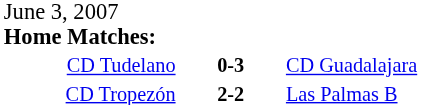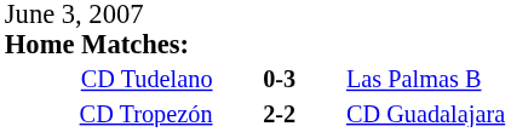 <table width=100% cellspacing=1>
 <tr>
 <th width=20%></th>
 <th width=12%></th>
 <th width=20%></th>
 <th></th>
 </tr>
 <tr>
 <td>June 3, 2007<br><strong>Home Matches:</strong></td>
 </tr>
 <tr style=font-size:90%>
 <td align=right><a href='#'>CD Tudelano</a></td>
 <td align=center><strong>0-3</strong></td>
-<td><a href='#'>CD Guadalajara</a></td>
+<td><a href='#'>Las Palmas B</a></td>
 </tr>
 <tr style=font-size:90%>
 <td align=right><a href='#'>CD Tropezón</a></td>
 <td align=center><strong>2-2</strong></td>
-<td><a href='#'>Las Palmas B</a></td>
+<td><a href='#'>CD Guadalajara</a></td>
 </tr>
 </table>
